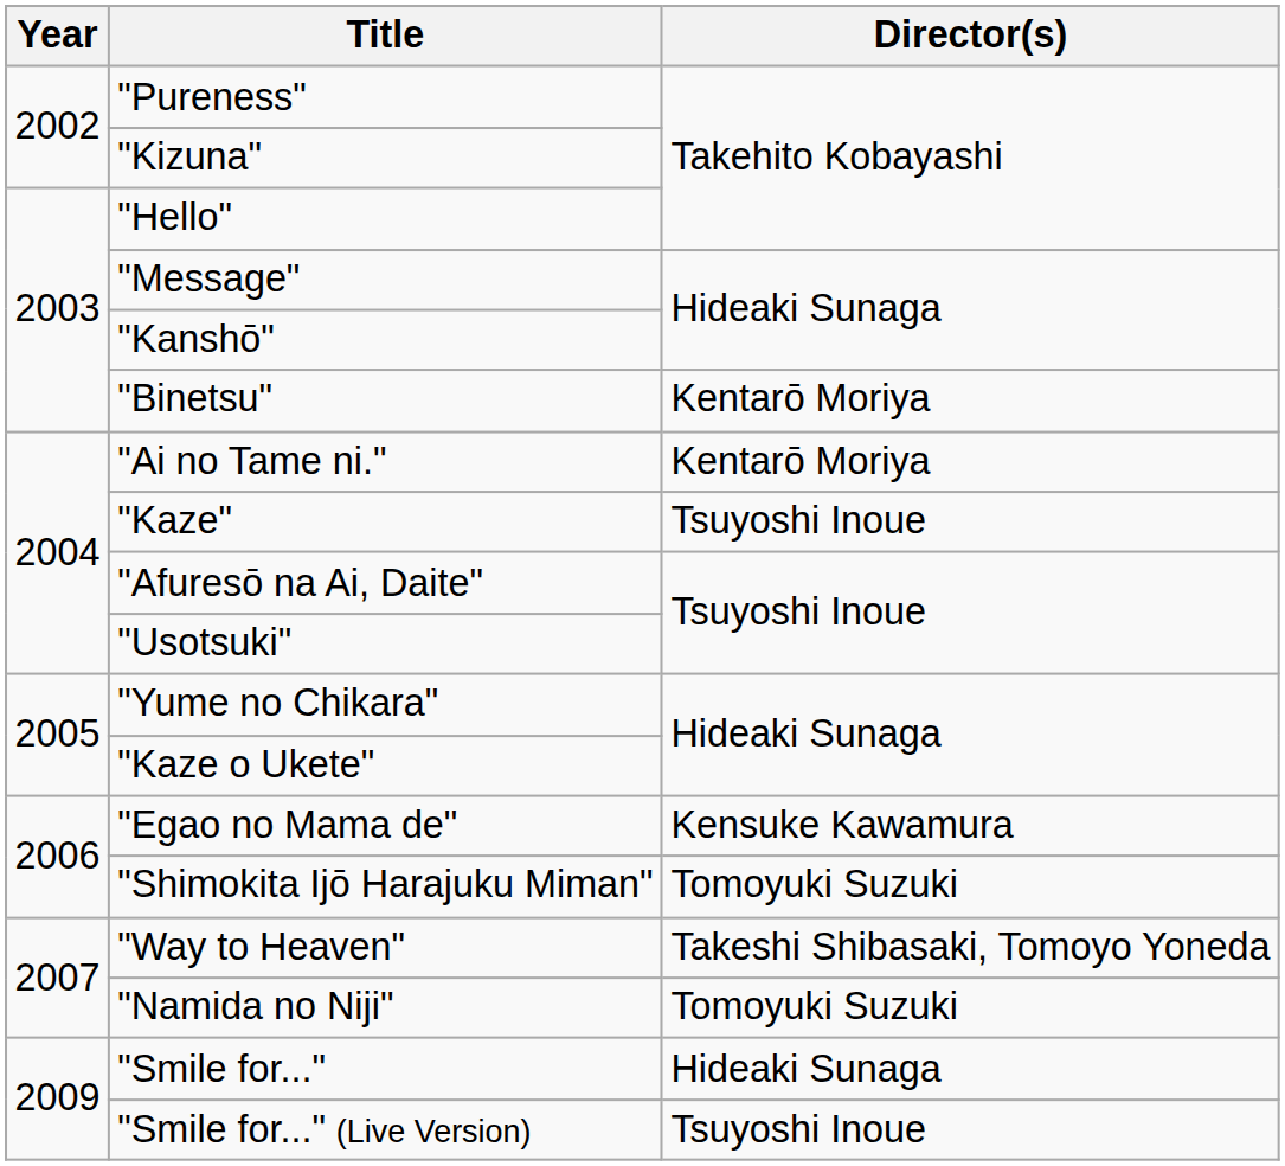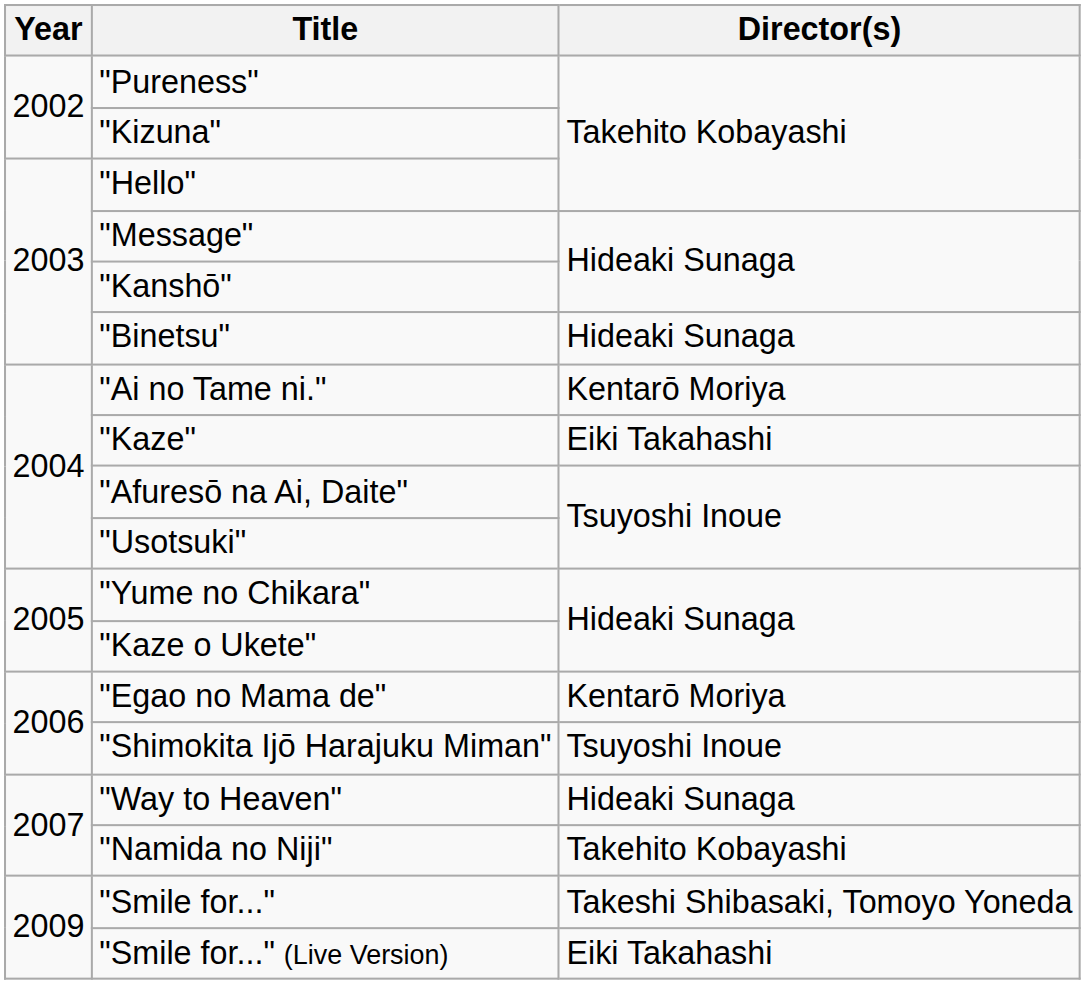 <table class="wikitable">
 <tr>
 <th align="center">Year</th>
 <th align="center">Title</th>
 <th align="center">Director(s)</th>
 </tr>
 <tr>
 <td align="center" rowspan="2">2002</td>
 <td>"Pureness"</td>
 <td rowspan="3">Takehito Kobayashi</td>
 </tr>
 <tr>
 <td>"Kizuna"</td>
 </tr>
 <tr>
 <td align="center" rowspan="4">2003</td>
 <td>"Hello"</td>
 </tr>
 <tr>
 <td>"Message"</td>
 <td rowspan="2">Hideaki Sunaga</td>
 </tr>
 <tr>
 <td>"Kanshō"</td>
 </tr>
 <tr>
 <td>"Binetsu"</td>
-<td>Kentarō Moriya</td>
+<td>Hideaki Sunaga</td>
 </tr>
 <tr>
 <td align="center" rowspan="4">2004</td>
 <td>"Ai no Tame ni."</td>
 <td>Kentarō Moriya</td>
 </tr>
 <tr>
 <td>"Kaze"</td>
-<td>Tsuyoshi Inoue</td>
+<td>Eiki Takahashi</td>
 </tr>
 <tr>
 <td>"Afuresō na Ai, Daite"</td>
 <td rowspan="2">Tsuyoshi Inoue</td>
 </tr>
 <tr>
 <td>"Usotsuki"</td>
 </tr>
 <tr>
 <td align="center" rowspan="2">2005</td>
 <td>"Yume no Chikara"</td>
 <td rowspan="2">Hideaki Sunaga</td>
 </tr>
 <tr>
 <td>"Kaze o Ukete"</td>
 </tr>
 <tr>
 <td align="center" rowspan="2">2006</td>
 <td>"Egao no Mama de"</td>
-<td>Kensuke Kawamura</td>
+<td>Kentarō Moriya</td>
 </tr>
 <tr>
 <td>"Shimokita Ijō Harajuku Miman"</td>
-<td>Tomoyuki Suzuki</td>
+<td>Tsuyoshi Inoue</td>
 </tr>
 <tr>
 <td align="center" rowspan="2">2007</td>
 <td>"Way to Heaven"</td>
-<td>Takeshi Shibasaki, Tomoyo Yoneda</td>
+<td>Hideaki Sunaga</td>
 </tr>
 <tr>
 <td>"Namida no Niji"</td>
-<td>Tomoyuki Suzuki</td>
+<td>Takehito Kobayashi</td>
 </tr>
 <tr>
 <td align="center" rowspan="2">2009</td>
 <td>"Smile for..."</td>
-<td>Hideaki Sunaga</td>
+<td>Takeshi Shibasaki, Tomoyo Yoneda</td>
 </tr>
 <tr>
 <td>"Smile for..." <small>(Live Version)</small></td>
-<td>Tsuyoshi Inoue</td>
+<td>Eiki Takahashi</td>
 </tr>
 </table>
